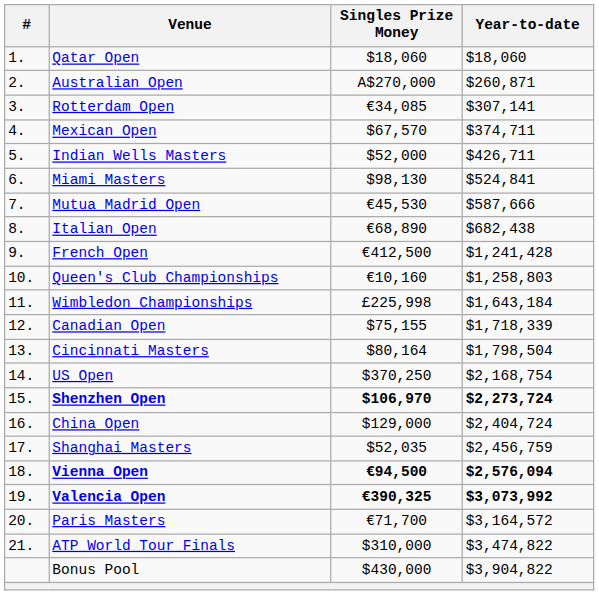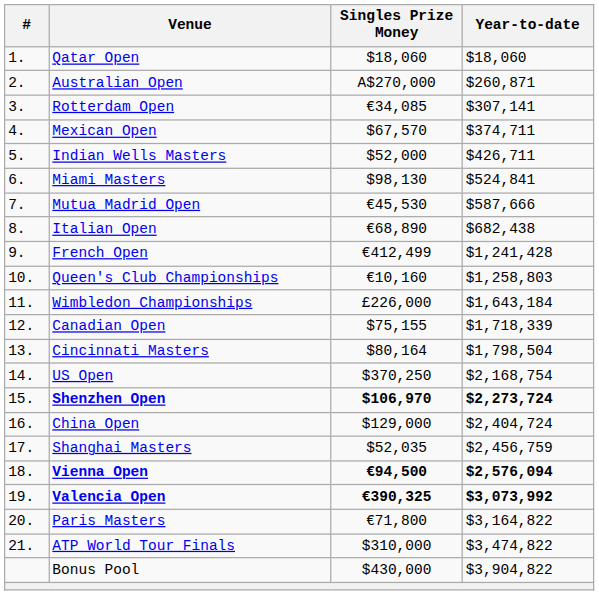 <table class="wikitable" style="font-size:90%">
 <tr>
 <th style="width:30px;">#</th>
 <th style="width:222px;">Venue</th>
 <th style="width:100px;">Singles Prize Money</th>
 <th style="width:100px;">Year-to-date</th>
 </tr>
 <tr>
 <td>1.</td>
 <td><a href='#'>Qatar Open</a></td>
 <td style="text-align:center;">$18,060</td>
 <td>$18,060</td>
 </tr>
 <tr>
 <td>2.</td>
 <td><a href='#'>Australian Open</a></td>
 <td style="text-align:center;">A$270,000</td>
 <td>$260,871</td>
 </tr>
 <tr>
 <td>3.</td>
 <td><a href='#'>Rotterdam Open</a></td>
 <td style="text-align:center;">€34,085</td>
 <td>$307,141</td>
 </tr>
 <tr>
 <td>4.</td>
 <td><a href='#'>Mexican Open</a></td>
 <td style="text-align:center;">$67,570</td>
 <td>$374,711</td>
 </tr>
 <tr>
 <td>5.</td>
 <td><a href='#'>Indian Wells Masters</a></td>
 <td style="text-align:center;">$52,000</td>
 <td>$426,711</td>
 </tr>
 <tr>
 <td>6.</td>
 <td><a href='#'>Miami Masters</a></td>
 <td style="text-align:center;">$98,130</td>
 <td>$524,841</td>
 </tr>
 <tr>
 <td>7.</td>
 <td><a href='#'>Mutua Madrid Open</a></td>
 <td style="text-align:center;">€45,530</td>
 <td>$587,666</td>
 </tr>
 <tr>
 <td>8.</td>
 <td><a href='#'>Italian Open</a></td>
 <td style="text-align:center;">€68,890</td>
 <td>$682,438</td>
 </tr>
 <tr>
 <td>9.</td>
 <td><a href='#'>French Open</a></td>
-<td style="text-align:center;">€412,500</td>
+<td style="text-align:center;">€412,499</td>
 <td>$1,241,428</td>
 </tr>
 <tr>
 <td>10.</td>
 <td><a href='#'>Queen's Club Championships</a></td>
 <td style="text-align:center;">€10,160</td>
 <td>$1,258,803</td>
 </tr>
 <tr>
 <td>11.</td>
 <td><a href='#'>Wimbledon Championships</a></td>
-<td style="text-align:center;">£225,998</td>
+<td style="text-align:center;">£226,000</td>
 <td>$1,643,184</td>
 </tr>
 <tr>
 <td>12.</td>
 <td><a href='#'>Canadian Open</a></td>
 <td style="text-align:center;">$75,155</td>
 <td>$1,718,339</td>
 </tr>
 <tr>
 <td>13.</td>
 <td><a href='#'>Cincinnati Masters</a></td>
 <td style="text-align:center;">$80,164</td>
 <td>$1,798,504</td>
 </tr>
 <tr>
 <td>14.</td>
 <td><a href='#'>US Open</a></td>
 <td style="text-align:center;">$370,250</td>
 <td>$2,168,754</td>
 </tr>
 <tr>
 <td>15.</td>
 <td><strong><a href='#'>Shenzhen Open</a></strong></td>
 <td style="text-align:center;"><strong>$106,970</strong></td>
 <td><strong>$2,273,724</strong></td>
 </tr>
 <tr>
 <td>16.</td>
 <td><a href='#'>China Open</a></td>
 <td style="text-align:center;">$129,000</td>
 <td>$2,404,724</td>
 </tr>
 <tr>
 <td>17.</td>
 <td><a href='#'>Shanghai Masters</a></td>
 <td style="text-align:center;">$52,035</td>
 <td>$2,456,759</td>
 </tr>
 <tr>
 <td>18.</td>
 <td><strong><a href='#'>Vienna Open</a></strong></td>
 <td style="text-align:center;"><strong>€94,500</strong></td>
 <td><strong>$2,576,094</strong></td>
 </tr>
 <tr>
 <td>19.</td>
 <td><strong><a href='#'>Valencia Open</a></strong></td>
 <td style="text-align:center;"><strong>€390,325</strong></td>
 <td><strong>$3,073,992</strong></td>
 </tr>
 <tr>
 <td>20.</td>
 <td><a href='#'>Paris Masters</a></td>
-<td style="text-align:center;">€71,700</td>
-<td>$3,164,572</td>
+<td style="text-align:center;">€71,800</td>
+<td>$3,164,822</td>
 </tr>
 <tr>
 <td>21.</td>
 <td><a href='#'>ATP World Tour Finals</a></td>
 <td style="text-align:center;">$310,000</td>
 <td>$3,474,822</td>
 </tr>
 <tr>
 <td></td>
 <td>Bonus Pool</td>
 <td style="text-align:center;">$430,000</td>
 <td>$3,904,822</td>
 </tr>
 <tr>
 <th colspan=6></th>
 </tr>
 </table>
